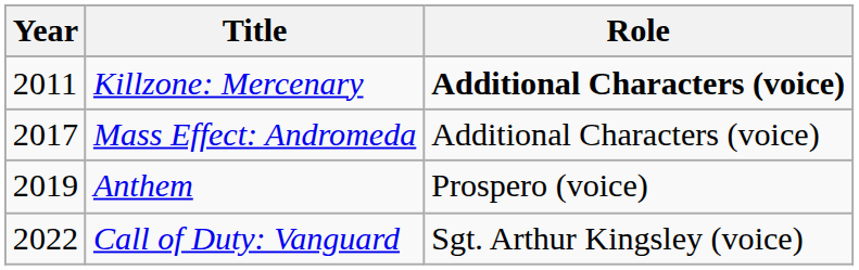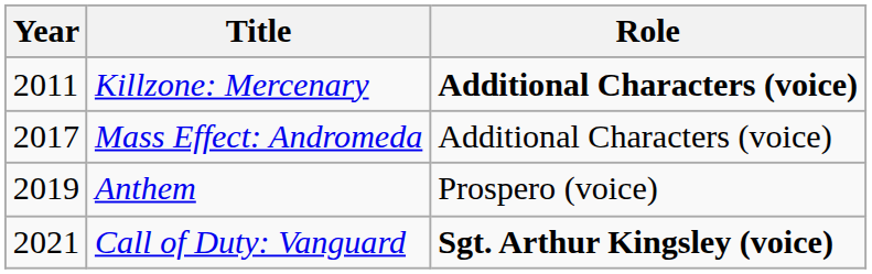 <table class="wikitable sortable">
 <tr>
 <th>Year</th>
 <th>Title</th>
 <th>Role</th>
 </tr>
 <tr>
 <td>2011</td>
 <td><em><a href='#'>Killzone: Mercenary</a></em></td>
 <td><strong>Additional Characters (voice)</strong></td>
 </tr>
 <tr>
 <td>2017</td>
 <td><em><a href='#'>Mass Effect: Andromeda</a></em></td>
 <td>Additional Characters (voice)</td>
 </tr>
 <tr>
 <td>2019</td>
 <td><a href='#'><em>Anthem</em></a></td>
 <td>Prospero (voice)</td>
 </tr>
 <tr>
-<td>2022</td>
+<td>2021</td>
 <td><em><a href='#'>Call of Duty: Vanguard</a></em></td>
-<td>Sgt. Arthur Kingsley (voice)</td>
+<td><strong>Sgt. Arthur Kingsley (voice)</strong></td>
 </tr>
 </table>
